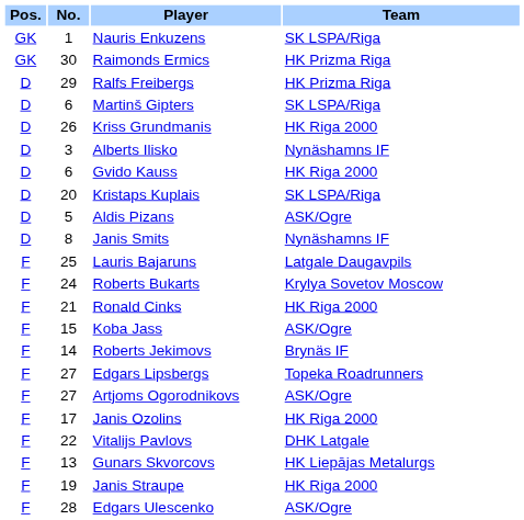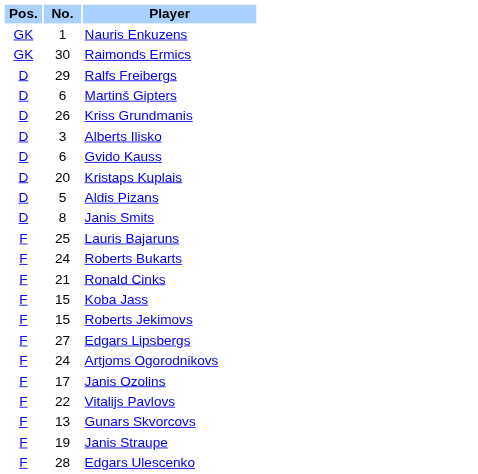 <table border="0" cellspacing="2" cellpadding="2">
 <tr bgcolor=AAD0FF>
 <th width=40>Pos.</th>
 <th width=40>No.</th>
 <th width=200>Player</th>
-<th width=250>Team</th>
 </tr>
 <tr>
 <td style="text-align:center;"><a href='#'>GK</a></td>
 <td style="text-align:center;">1</td>
 <td><a href='#'>Nauris Enkuzens</a></td>
-<td> <a href='#'>SK LSPA/Riga</a></td>
 </tr>
 <tr>
 <td style="text-align:center;"><a href='#'>GK</a></td>
 <td style="text-align:center;">30</td>
 <td><a href='#'>Raimonds Ermics</a></td>
-<td> <a href='#'>HK Prizma Riga</a></td>
 </tr>
 <tr>
 <td style="text-align:center;"><a href='#'>D</a></td>
 <td style="text-align:center;">29</td>
 <td><a href='#'>Ralfs Freibergs</a></td>
-<td> <a href='#'>HK Prizma Riga</a></td>
 </tr>
 <tr>
 <td style="text-align:center;"><a href='#'>D</a></td>
 <td style="text-align:center;">6</td>
 <td><a href='#'>Martinš Gipters</a></td>
-<td> <a href='#'>SK LSPA/Riga</a></td>
 </tr>
 <tr>
 <td style="text-align:center;"><a href='#'>D</a></td>
 <td style="text-align:center;">26</td>
 <td><a href='#'>Kriss Grundmanis</a></td>
-<td> <a href='#'>HK Riga 2000</a></td>
 </tr>
 <tr>
 <td style="text-align:center;"><a href='#'>D</a></td>
 <td style="text-align:center;">3</td>
 <td><a href='#'>Alberts Ilisko</a></td>
-<td> <a href='#'>Nynäshamns IF</a></td>
 </tr>
 <tr>
 <td style="text-align:center;"><a href='#'>D</a></td>
 <td style="text-align:center;">6</td>
 <td><a href='#'>Gvido Kauss</a></td>
-<td> <a href='#'>HK Riga 2000</a></td>
 </tr>
 <tr>
 <td style="text-align:center;"><a href='#'>D</a></td>
 <td style="text-align:center;">20</td>
 <td><a href='#'>Kristaps Kuplais</a></td>
-<td> <a href='#'>SK LSPA/Riga</a></td>
 </tr>
 <tr>
 <td style="text-align:center;"><a href='#'>D</a></td>
 <td style="text-align:center;">5</td>
 <td><a href='#'>Aldis Pizans</a></td>
-<td> <a href='#'>ASK/Ogre</a></td>
 </tr>
 <tr>
 <td style="text-align:center;"><a href='#'>D</a></td>
 <td style="text-align:center;">8</td>
 <td><a href='#'>Janis Smits</a></td>
-<td> <a href='#'>Nynäshamns IF</a></td>
 </tr>
 <tr>
 <td style="text-align:center;"><a href='#'>F</a></td>
 <td style="text-align:center;">25</td>
 <td><a href='#'>Lauris Bajaruns</a></td>
-<td> <a href='#'>Latgale Daugavpils</a></td>
 </tr>
 <tr>
 <td style="text-align:center;"><a href='#'>F</a></td>
 <td style="text-align:center;">24</td>
 <td><a href='#'>Roberts Bukarts</a></td>
-<td> <a href='#'>Krylya Sovetov Moscow</a></td>
 </tr>
 <tr>
 <td style="text-align:center;"><a href='#'>F</a></td>
 <td style="text-align:center;">21</td>
 <td><a href='#'>Ronald Cinks</a></td>
-<td> <a href='#'>HK Riga 2000</a></td>
 </tr>
 <tr>
 <td style="text-align:center;"><a href='#'>F</a></td>
 <td style="text-align:center;">15</td>
 <td><a href='#'>Koba Jass</a></td>
-<td> <a href='#'>ASK/Ogre</a></td>
 </tr>
 <tr>
 <td style="text-align:center;"><a href='#'>F</a></td>
-<td style="text-align:center;">14</td>
+<td style="text-align:center;">15</td>
 <td><a href='#'>Roberts Jekimovs</a></td>
-<td> <a href='#'>Brynäs IF</a></td>
 </tr>
 <tr>
 <td style="text-align:center;"><a href='#'>F</a></td>
 <td style="text-align:center;">27</td>
 <td><a href='#'>Edgars Lipsbergs</a></td>
-<td> <a href='#'>Topeka Roadrunners</a></td>
 </tr>
 <tr>
 <td style="text-align:center;"><a href='#'>F</a></td>
-<td style="text-align:center;">27</td>
+<td style="text-align:center;">24</td>
 <td><a href='#'>Artjoms Ogorodnikovs</a></td>
-<td> <a href='#'>ASK/Ogre</a></td>
 </tr>
 <tr>
 <td style="text-align:center;"><a href='#'>F</a></td>
 <td style="text-align:center;">17</td>
 <td><a href='#'>Janis Ozolins</a></td>
-<td> <a href='#'>HK Riga 2000</a></td>
 </tr>
 <tr>
 <td style="text-align:center;"><a href='#'>F</a></td>
 <td style="text-align:center;">22</td>
 <td><a href='#'>Vitalijs Pavlovs</a></td>
-<td> <a href='#'>DHK Latgale</a></td>
 </tr>
 <tr>
 <td style="text-align:center;"><a href='#'>F</a></td>
 <td style="text-align:center;">13</td>
 <td><a href='#'>Gunars Skvorcovs</a></td>
-<td> <a href='#'>HK Liepājas Metalurgs</a></td>
 </tr>
 <tr>
 <td style="text-align:center;"><a href='#'>F</a></td>
 <td style="text-align:center;">19</td>
 <td><a href='#'>Janis Straupe</a></td>
-<td> <a href='#'>HK Riga 2000</a></td>
 </tr>
 <tr>
 <td style="text-align:center;"><a href='#'>F</a></td>
 <td style="text-align:center;">28</td>
 <td><a href='#'>Edgars Ulescenko</a></td>
-<td> <a href='#'>ASK/Ogre</a></td>
 </tr>
 </table>
